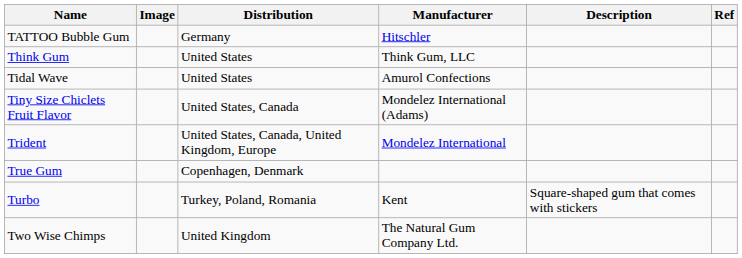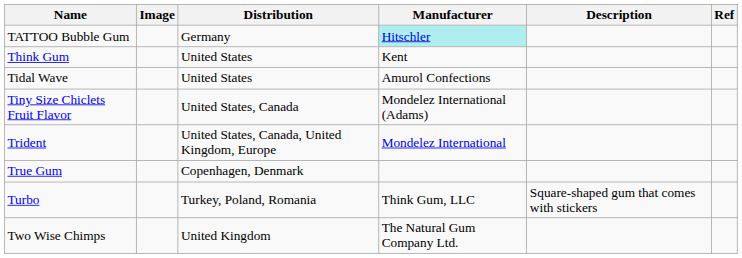 <table class="wikitable sortable" style="width:100%">
 <tr>
 <th>Name</th>
 <th class="unsortable">Image</th>
 <th>Distribution</th>
 <th>Manufacturer</th>
 <th>Description</th>
 <th>Ref</th>
 </tr>
 <tr>
 <td>TATTOO Bubble Gum</td>
 <td></td>
 <td>Germany</td>
-<td><a href='#'>Hitschler</a></td>
+<td style="background: paleturquoise;"><a href='#'>Hitschler</a></td>
 <td></td>
 <td></td>
 </tr>
 <tr>
 <td><a href='#'>Think Gum</a></td>
 <td></td>
 <td>United States</td>
-<td>Think Gum, LLC</td>
+<td>Kent</td>
 <td></td>
 <td></td>
 </tr>
 <tr>
 <td>Tidal Wave</td>
 <td></td>
 <td>United States</td>
 <td>Amurol Confections</td>
 <td></td>
 <td></td>
 </tr>
 <tr>
 <td><a href='#'>Tiny Size Chiclets Fruit Flavor</a></td>
 <td></td>
 <td>United States, Canada</td>
 <td>Mondelez International (Adams)</td>
 <td></td>
 <td></td>
 </tr>
 <tr>
 <td><a href='#'>Trident</a></td>
 <td></td>
 <td>United States, Canada, United Kingdom, Europe</td>
 <td><a href='#'>Mondelez International</a></td>
 <td></td>
 <td></td>
 </tr>
 <tr>
 <td><a href='#'>True Gum</a></td>
 <td></td>
 <td>Copenhagen, Denmark</td>
 <td></td>
 <td></td>
 </tr>
 <tr>
 <td><a href='#'>Turbo</a></td>
 <td></td>
 <td>Turkey, Poland, Romania</td>
-<td>Kent</td>
+<td>Think Gum, LLC</td>
 <td>Square-shaped gum that comes with stickers</td>
 <td></td>
 </tr>
 <tr>
 <td>Two Wise Chimps</td>
 <td></td>
 <td>United Kingdom</td>
 <td>The Natural Gum Company Ltd.</td>
 <td></td>
 <td></td>
 </tr>
 </table>
